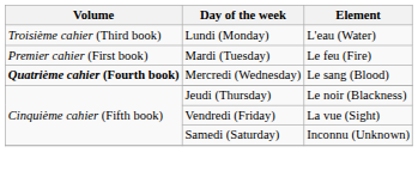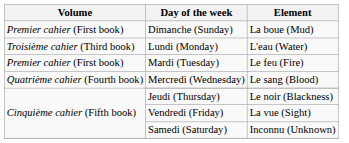 <table class="wikitable">
 <tr>
 <th>Volume</th>
 <th>Day of the week</th>
 <th>Element</th>
+</tr>
+<tr>
+<td><em>Premier cahier</em> (First book)</td>
+<td>Dimanche (Sunday)</td>
+<td>La boue (Mud)</td>
 </tr>
 <tr>
 <td><em>Troisième cahier</em> (Third book)</td>
 <td>Lundi (Monday)</td>
 <td>L'eau (Water)</td>
 </tr>
 <tr>
 <td><em>Premier cahier</em> (First book)</td>
 <td>Mardi (Tuesday)</td>
 <td>Le feu (Fire)</td>
 </tr>
 <tr>
-<td><strong><em>Quatrième cahier</em> (Fourth book)</strong></td>
+<td><em>Quatrième cahier</em> (Fourth book)</td>
 <td>Mercredi (Wednesday)</td>
 <td>Le sang (Blood)</td>
 </tr>
 <tr>
 <td rowspan="4"><em>Cinquième cahier</em> (Fifth book)</td>
 </tr>
 <tr>
 <td>Jeudi (Thursday)</td>
 <td>Le noir (Blackness)</td>
 </tr>
 <tr>
 <td>Vendredi (Friday)</td>
 <td>La vue (Sight)</td>
 </tr>
 <tr>
 <td>Samedi (Saturday)</td>
 <td>Inconnu (Unknown)</td>
 </tr>
 <tr>
 </tr>
 </table>
